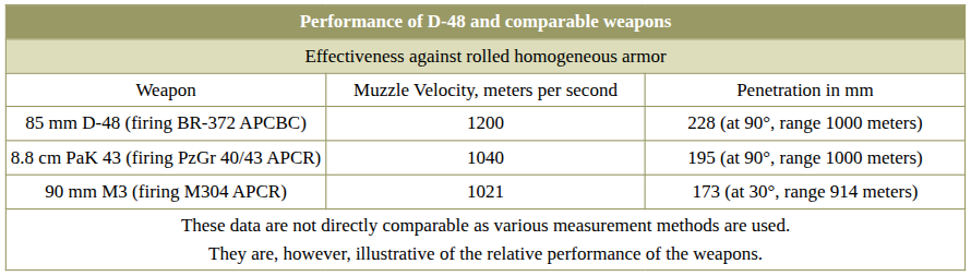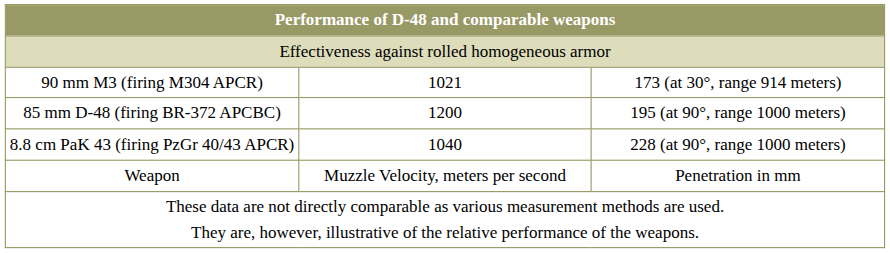 <table border=0 cellspacing=0 cellpadding=2 style="margin:0 0 .5em 1em; background:#fff; border-collapse:collapse; border:1px solid #996; line-height:1.5; font-size:95%;">
 <tr style="vertical-align:top; text-align:center; border:1px solid #996; background-color:#996; color:#fff">
 <td colspan="3"><strong>Performance of D-48 and comparable weapons</strong></td>
 </tr>
 <tr style="vertical-align:top; text-align:center; border:1px solid #996; background-color:#ddb;">
 <td colspan="3">Effectiveness against rolled homogeneous armor</td>
 </tr>
+<tr style="vertical-align:top; text-align:center;">
+<td style="border:1px solid #996">90 mm M3 (firing M304 APCR)</td>
+<td style="border:1px solid #996">1021</td>
+<td style="border:1px solid #996">173 (at 30°, range 914 meters)</td>
+</tr>
+<tr style="vertical-align:top; text-align:center;">
+<td style="border:1px solid #996">85 mm D-48 (firing BR-372 APCBC)</td>
+<td style="border:1px solid #996">1200</td>
+<td style="border:1px solid #996">195 (at 90°, range 1000 meters)</td>
+</tr>
+<tr style="vertical-align:top; text-align:center;">
+<td style="border:1px solid #996">8.8 cm PaK 43 (firing PzGr 40/43 APCR)</td>
+<td style="border:1px solid #996">1040</td>
+<td style="border:1px solid #996">228 (at 90°, range 1000 meters)</td>
+</tr>
 <tr style="vertical-align:top; text-align:center; border:1px solid #996;">
 <td width="33%"  style="border:1px solid #996">Weapon</td>
 <td width="33%"  style="border:1px solid #996">Muzzle Velocity, meters per second</td>
 <td width="33%"  style="border:1px solid #996">Penetration in mm</td>
 </tr>
 <tr style="vertical-align:top; text-align:center;">
-<td style="border:1px solid #996">85 mm D-48 (firing BR-372 APCBC)</td>
-<td style="border:1px solid #996">1200</td>
-<td style="border:1px solid #996">228 (at 90°, range 1000 meters)</td>
-</tr>
-<tr style="vertical-align:top; text-align:center;">
-<td style="border:1px solid #996">8.8 cm PaK 43 (firing PzGr 40/43 APCR)</td>
-<td style="border:1px solid #996">1040</td>
-<td style="border:1px solid #996">195 (at 90°, range 1000 meters)</td>
-</tr>
-<tr style="vertical-align:top; text-align:center;">
-<td style="border:1px solid #996">90 mm M3 (firing M304 APCR)</td>
-<td style="border:1px solid #996">1021</td>
-<td style="border:1px solid #996">173 (at 30°, range 914 meters)</td>
-</tr>
-<tr style="vertical-align:top; text-align:center;">
 <td colspan="3">These data are not directly comparable as various measurement methods are used. <br> They are, however, illustrative of the relative performance of the weapons.</td>
 </tr>
 </table>
